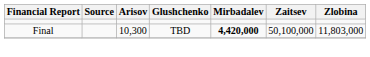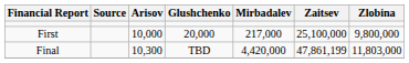 <table class="wikitable" style="text-align:center; font-size:90%; line-height:14px">
 <tr>
 <th>Financial Report</th>
 <th>Source</th>
 <th>Arisov</th>
 <th>Glushchenko</th>
 <th>Mirbadalev</th>
 <th>Zaitsev</th>
 <th>Zlobina</th>
 </tr>
 <tr>
 <td></td>
 <td></td>
 <td bgcolor=></td>
 <td bgcolor=></td>
 <td bgcolor=></td>
 <td bgcolor=></td>
 <td bgcolor=></td>
 </tr>
+<tr align=center>
+<td>First</td>
+<td></td>
+<td>10,000</td>
+<td>20,000</td>
+<td>217,000</td>
+<td>25,100,000</td>
+<td>9,800,000</td>
+</tr>
 <tr>
 <td>Final</td>
 <td></td>
 <td>10,300</td>
 <td>TBD</td>
-<td><strong>4,420,000</strong></td>
-<td>50,100,000</td>
+<td>4,420,000</td>
+<td>47,861,199</td>
 <td>11,803,000</td>
 </tr>
 <tr>
 </tr>
 </table>
